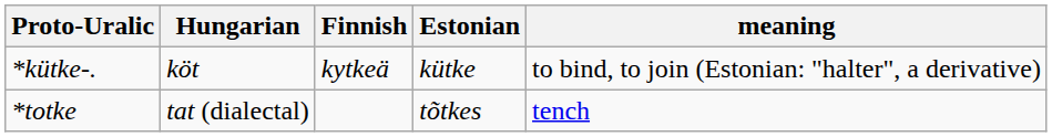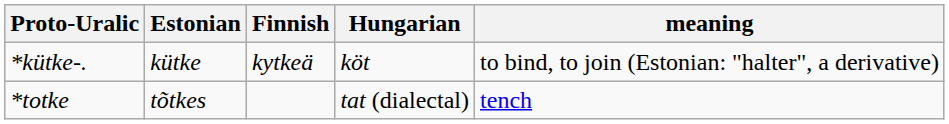 <table class="wikitable">
 <tr>
 <th>Proto-Uralic</th>
+<th>Estonian</th>
+<th>Finnish</th>
 <th>Hungarian</th>
-<th>Finnish</th>
-<th>Estonian</th>
 <th>meaning</th>
 </tr>
 <tr>
 <td><em>*kütke-.</em></td>
+<td><em>kütke</em></td>
+<td><em>kytkeä</em></td>
 <td><em>köt</em></td>
-<td><em>kytkeä</em></td>
-<td><em>kütke</em></td>
 <td>to bind, to join (Estonian: "halter", a derivative)</td>
 </tr>
 <tr>
 <td><em>*totke</em></td>
+<td><em>tõtkes</em></td>
+<td></td>
 <td><em>tat</em> (dialectal)</td>
-<td></td>
-<td><em>tõtkes</em></td>
 <td><a href='#'>tench</a></td>
 </tr>
 </table>
